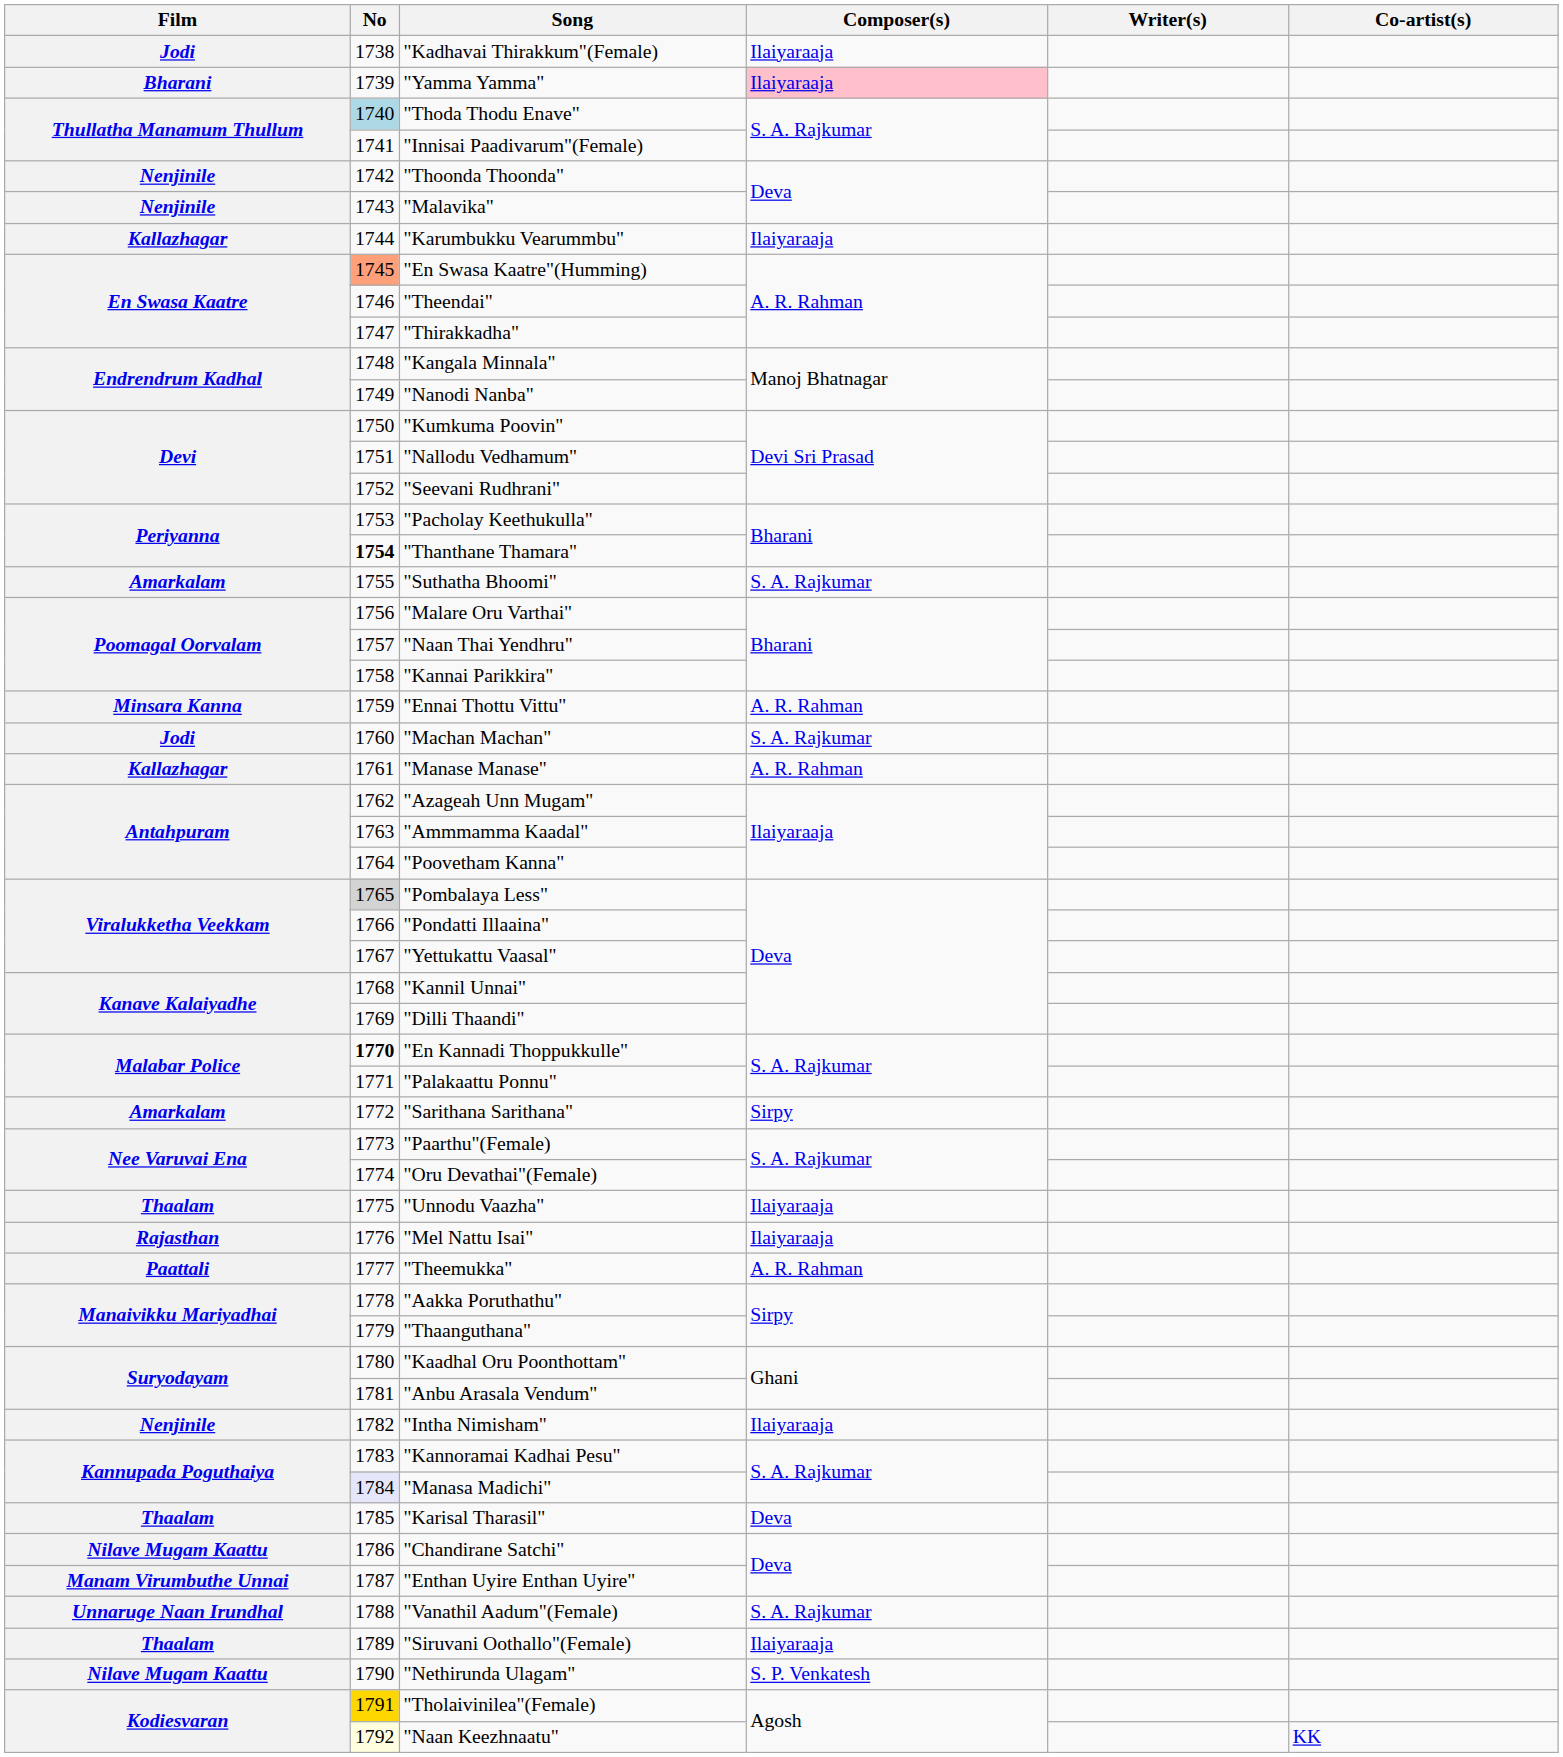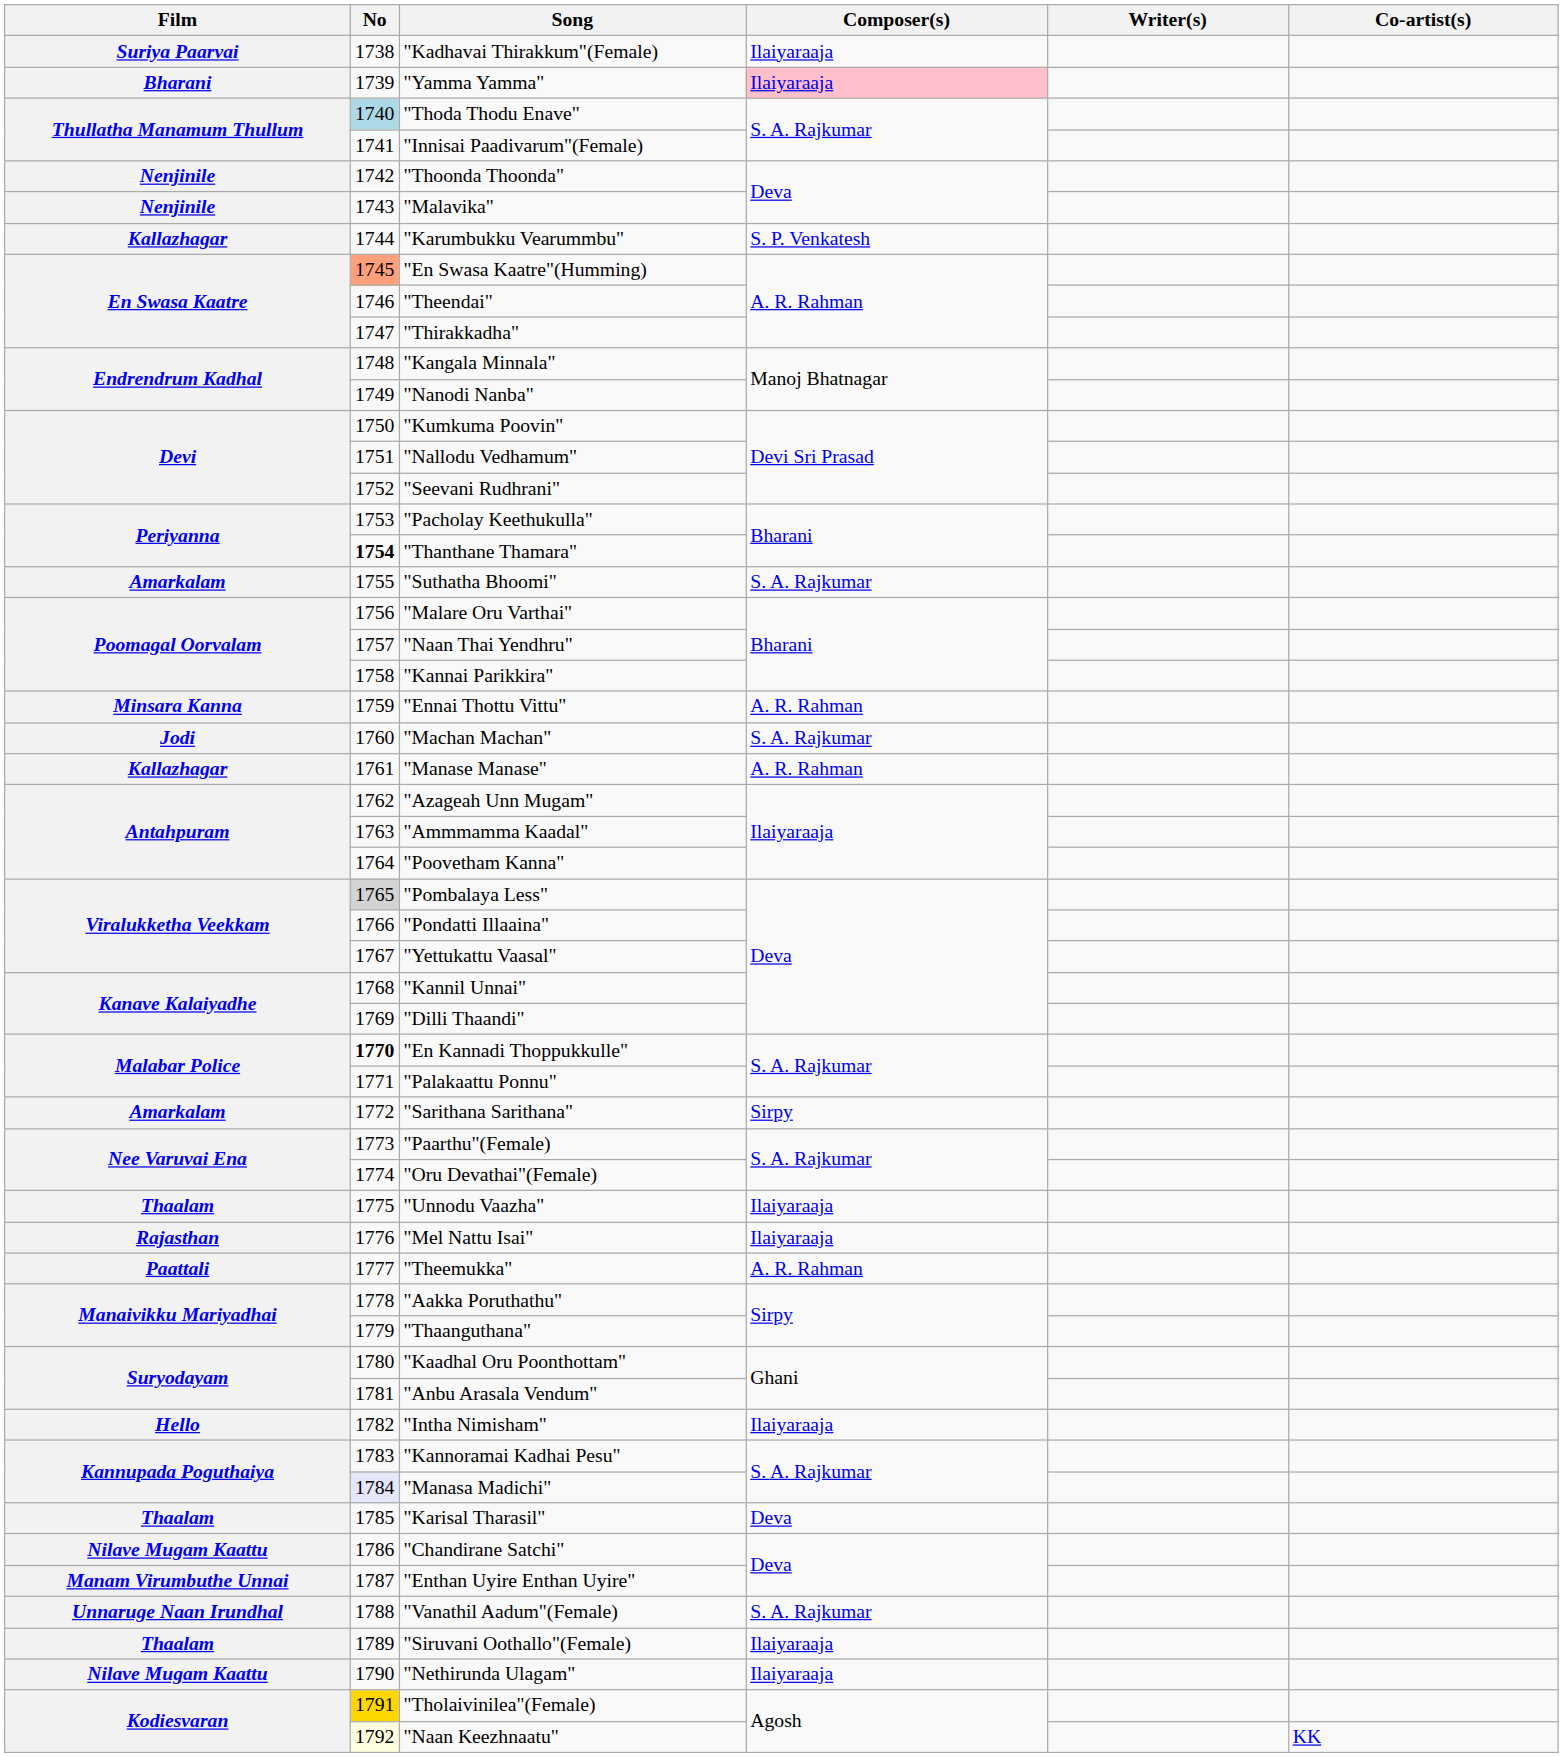 <table class="wikitable plainrowheaders" width="100%" textcolor:#000;">
 <tr>
 <th scope="col" width=23%><strong>Film</strong></th>
 <th><strong>No</strong></th>
 <th scope="col" width=23%><strong>Song</strong></th>
 <th scope="col" width=20%><strong>Composer(s)</strong></th>
 <th scope="col" width=16%><strong>Writer(s)</strong></th>
 <th scope="col" width=18%><strong>Co-artist(s)</strong></th>
 </tr>
 <tr>
-<th><em><a href='#'>Jodi</a></em></th>
+<th><em><a href='#'>Suriya Paarvai</a></em></th>
 <td>1738</td>
 <td>"Kadhavai Thirakkum"(Female)</td>
 <td><a href='#'>Ilaiyaraaja</a></td>
 <td></td>
 <td></td>
 </tr>
 <tr>
 <th><a href='#'><em>Bharani</em></a></th>
 <td>1739</td>
 <td>"Yamma Yamma"</td>
 <td style="background: pink;"><a href='#'>Ilaiyaraaja</a></td>
 <td></td>
 <td></td>
 </tr>
 <tr>
 <th rowspan="2"><em><a href='#'>Thullatha Manamum Thullum</a></em></th>
 <td style="background: lightblue;">1740</td>
 <td>"Thoda Thodu Enave"</td>
 <td rowspan="2"><a href='#'>S. A. Rajkumar</a></td>
 <td></td>
 <td></td>
 </tr>
 <tr>
 <td>1741</td>
 <td>"Innisai Paadivarum"(Female)</td>
 <td></td>
 <td></td>
 </tr>
 <tr>
 <th><em><a href='#'>Nenjinile</a></em></th>
 <td>1742</td>
 <td>"Thoonda Thoonda"</td>
 <td rowspan="2"><a href='#'>Deva</a></td>
 <td></td>
 <td></td>
 </tr>
 <tr>
 <th><em><a href='#'>Nenjinile</a></em></th>
 <td>1743</td>
 <td>"Malavika"</td>
 <td></td>
 <td></td>
 </tr>
 <tr>
 <th><em><a href='#'>Kallazhagar</a></em></th>
 <td>1744</td>
 <td>"Karumbukku Vearummbu"</td>
-<td><a href='#'>Ilaiyaraaja</a></td>
+<td><a href='#'>S. P. Venkatesh</a></td>
 <td></td>
 <td></td>
 </tr>
 <tr>
 <th rowspan="3"><em><a href='#'>En Swasa Kaatre</a></em></th>
 <td style="background: lightsalmon;">1745</td>
 <td>"En Swasa Kaatre"(Humming)</td>
 <td rowspan="3"><a href='#'>A. R. Rahman</a></td>
 <td></td>
 <td></td>
 </tr>
 <tr>
 <td>1746</td>
 <td>"Theendai"</td>
 <td></td>
 <td></td>
 </tr>
 <tr>
 <td>1747</td>
 <td>"Thirakkadha"</td>
 <td></td>
 <td></td>
 </tr>
 <tr>
 <th rowspan="2"><em><a href='#'>Endrendrum Kadhal</a></em></th>
 <td>1748</td>
 <td>"Kangala Minnala"</td>
 <td rowspan="2">Manoj Bhatnagar</td>
 <td></td>
 <td></td>
 </tr>
 <tr>
 <td>1749</td>
 <td>"Nanodi Nanba"</td>
 <td></td>
 <td></td>
 </tr>
 <tr>
 <th rowspan="3"><em><a href='#'>Devi</a></em></th>
 <td>1750</td>
 <td>"Kumkuma Poovin"</td>
 <td rowspan="3"><a href='#'>Devi Sri Prasad</a></td>
 <td></td>
 <td></td>
 </tr>
 <tr>
 <td>1751</td>
 <td>"Nallodu Vedhamum"</td>
 <td></td>
 <td></td>
 </tr>
 <tr>
 <td>1752</td>
 <td>"Seevani Rudhrani"</td>
 <td></td>
 <td></td>
 </tr>
 <tr>
 <th rowspan="2"><em><a href='#'>Periyanna</a></em></th>
 <td>1753</td>
 <td>"Pacholay Keethukulla"</td>
 <td rowspan="2"><a href='#'>Bharani</a></td>
 <td></td>
 <td></td>
 </tr>
 <tr>
 <td><strong>1754</strong></td>
 <td>"Thanthane Thamara"</td>
 <td></td>
 <td></td>
 </tr>
 <tr>
 <th><em><a href='#'>Amarkalam</a></em></th>
 <td>1755</td>
 <td>"Suthatha Bhoomi"</td>
 <td><a href='#'>S. A. Rajkumar</a></td>
 <td></td>
 <td></td>
 </tr>
 <tr>
 <th rowspan="3"><em><a href='#'>Poomagal Oorvalam</a></em></th>
 <td>1756</td>
 <td>"Malare Oru Varthai"</td>
 <td rowspan="3"><a href='#'>Bharani</a></td>
 <td></td>
 <td></td>
 </tr>
 <tr>
 <td>1757</td>
 <td>"Naan Thai Yendhru"</td>
 <td></td>
 <td></td>
 </tr>
 <tr>
 <td>1758</td>
 <td>"Kannai Parikkira"</td>
 <td></td>
 <td></td>
 </tr>
 <tr>
 <th><em><a href='#'>Minsara Kanna</a></em></th>
 <td>1759</td>
 <td>"Ennai Thottu Vittu"</td>
 <td><a href='#'>A. R. Rahman</a></td>
 <td></td>
 <td></td>
 </tr>
 <tr>
 <th><em><a href='#'>Jodi</a></em></th>
 <td>1760</td>
 <td>"Machan Machan"</td>
 <td><a href='#'>S. A. Rajkumar</a></td>
 <td></td>
 <td></td>
 </tr>
 <tr>
 <th><em><a href='#'>Kallazhagar</a></em></th>
 <td>1761</td>
 <td>"Manase Manase"</td>
 <td><a href='#'>A. R. Rahman</a></td>
 <td></td>
 <td></td>
 </tr>
 <tr>
 <th rowspan="3"><em><a href='#'>Antahpuram</a></em></th>
 <td>1762</td>
 <td>"Azageah Unn Mugam"</td>
 <td rowspan="3"><a href='#'>Ilaiyaraaja</a></td>
 <td></td>
 <td></td>
 </tr>
 <tr>
 <td>1763</td>
 <td>"Ammmamma Kaadal"</td>
 <td></td>
 <td></td>
 </tr>
 <tr>
 <td>1764</td>
 <td>"Poovetham Kanna"</td>
 <td></td>
 <td></td>
 </tr>
 <tr>
 <th rowspan="3"><em><a href='#'>Viralukketha Veekkam</a></em></th>
 <td style="background: lightgrey;">1765</td>
 <td>"Pombalaya Less"</td>
 <td rowspan="5"><a href='#'>Deva</a></td>
 <td></td>
 <td></td>
 </tr>
 <tr>
 <td>1766</td>
 <td>"Pondatti Illaaina"</td>
 <td></td>
 <td></td>
 </tr>
 <tr>
 <td>1767</td>
 <td>"Yettukattu Vaasal"</td>
 <td></td>
 <td></td>
 </tr>
 <tr>
 <th rowspan="2"><em><a href='#'>Kanave Kalaiyadhe</a></em></th>
 <td>1768</td>
 <td>"Kannil Unnai"</td>
 <td></td>
 <td></td>
 </tr>
 <tr>
 <td>1769</td>
 <td>"Dilli Thaandi"</td>
 <td></td>
 <td></td>
 </tr>
 <tr>
 <th rowspan="2"><em><a href='#'>Malabar Police</a></em></th>
 <td><strong>1770</strong></td>
 <td>"En Kannadi Thoppukkulle"</td>
 <td rowspan="2"><a href='#'>S. A. Rajkumar</a></td>
 <td></td>
 <td></td>
 </tr>
 <tr>
 <td>1771</td>
 <td>"Palakaattu Ponnu"</td>
 <td></td>
 <td></td>
 </tr>
 <tr>
 <th><em><a href='#'>Amarkalam</a></em></th>
 <td>1772</td>
 <td>"Sarithana Sarithana"</td>
 <td><a href='#'>Sirpy</a></td>
 <td></td>
 <td></td>
 </tr>
 <tr>
 <th rowspan="2"><em><a href='#'>Nee Varuvai Ena</a></em></th>
 <td>1773</td>
 <td>"Paarthu"(Female)</td>
 <td rowspan="2"><a href='#'>S. A. Rajkumar</a></td>
 <td></td>
 <td></td>
 </tr>
 <tr>
 <td>1774</td>
 <td>"Oru Devathai"(Female)</td>
 <td></td>
 <td></td>
 </tr>
 <tr>
 <th><em><a href='#'>Thaalam</a></em></th>
 <td>1775</td>
 <td>"Unnodu Vaazha"</td>
 <td><a href='#'>Ilaiyaraaja</a></td>
 <td></td>
 <td></td>
 </tr>
 <tr>
 <th><a href='#'><em>Rajasthan</em></a></th>
 <td>1776</td>
 <td>"Mel Nattu Isai"</td>
 <td><a href='#'>Ilaiyaraaja</a></td>
 <td></td>
 <td></td>
 </tr>
 <tr>
 <th><em><a href='#'>Paattali</a></em></th>
 <td>1777</td>
 <td>"Theemukka"</td>
 <td><a href='#'>A. R. Rahman</a></td>
 <td></td>
 <td></td>
 </tr>
 <tr>
 <th rowspan="2"><em><a href='#'>Manaivikku Mariyadhai</a></em></th>
 <td>1778</td>
 <td>"Aakka Poruthathu"</td>
 <td rowspan="2"><a href='#'>Sirpy</a></td>
 <td></td>
 <td></td>
 </tr>
 <tr>
 <td>1779</td>
 <td>"Thaanguthana"</td>
 <td></td>
 <td></td>
 </tr>
 <tr>
 <th rowspan="2"><em><a href='#'>Suryodayam</a></em></th>
 <td>1780</td>
 <td>"Kaadhal Oru Poonthottam"</td>
 <td rowspan="2">Ghani</td>
 <td></td>
 <td></td>
 </tr>
 <tr>
 <td>1781</td>
 <td>"Anbu Arasala Vendum"</td>
 <td></td>
 <td></td>
 </tr>
 <tr>
-<th><em><a href='#'>Nenjinile</a></em></th>
+<th><em><a href='#'>Hello</a></em></th>
 <td>1782</td>
 <td>"Intha Nimisham"</td>
 <td><a href='#'>Ilaiyaraaja</a></td>
 <td></td>
 <td></td>
 </tr>
 <tr>
 <th rowspan="2"><em><a href='#'>Kannupada Poguthaiya</a></em></th>
 <td>1783</td>
 <td>"Kannoramai Kadhai Pesu"</td>
 <td rowspan="2"><a href='#'>S. A. Rajkumar</a></td>
 <td></td>
 <td></td>
 </tr>
 <tr>
 <td style="background: lavender;">1784</td>
 <td>"Manasa Madichi"</td>
 <td></td>
 <td></td>
 </tr>
 <tr>
 <th><em><a href='#'>Thaalam</a></em></th>
 <td>1785</td>
 <td>"Karisal Tharasil"</td>
 <td><a href='#'>Deva</a></td>
 <td></td>
 <td></td>
 </tr>
 <tr>
 <th><em><a href='#'>Nilave Mugam Kaattu</a></em></th>
 <td>1786</td>
 <td>"Chandirane Satchi"</td>
 <td rowspan="2"><a href='#'>Deva</a></td>
 <td></td>
 <td></td>
 </tr>
 <tr>
 <th><em><a href='#'>Manam Virumbuthe Unnai</a></em></th>
 <td>1787</td>
 <td>"Enthan Uyire Enthan Uyire"</td>
 <td></td>
 <td></td>
 </tr>
 <tr>
 <th><em><a href='#'>Unnaruge Naan Irundhal</a></em></th>
 <td>1788</td>
 <td>"Vanathil Aadum"(Female)</td>
 <td><a href='#'>S. A. Rajkumar</a></td>
 <td></td>
 <td></td>
 </tr>
 <tr>
 <th><em><a href='#'>Thaalam</a></em></th>
 <td>1789</td>
 <td>"Siruvani Oothallo"(Female)</td>
 <td><a href='#'>Ilaiyaraaja</a></td>
 <td></td>
 <td></td>
 </tr>
 <tr>
 <th><em><a href='#'>Nilave Mugam Kaattu</a></em></th>
 <td>1790</td>
 <td>"Nethirunda Ulagam"</td>
-<td><a href='#'>S. P. Venkatesh</a></td>
+<td><a href='#'>Ilaiyaraaja</a></td>
 <td></td>
 <td></td>
 </tr>
 <tr>
 <th rowspan="2"><em><a href='#'>Kodiesvaran</a></em></th>
 <td style="background: gold;">1791</td>
 <td>"Tholaivinilea"(Female)</td>
 <td rowspan="2">Agosh</td>
 <td></td>
 <td></td>
 </tr>
 <tr>
 <td style="background: lightyellow;">1792</td>
 <td>"Naan Keezhnaatu"</td>
 <td></td>
 <td><a href='#'>KK</a></td>
 </tr>
 </table>
